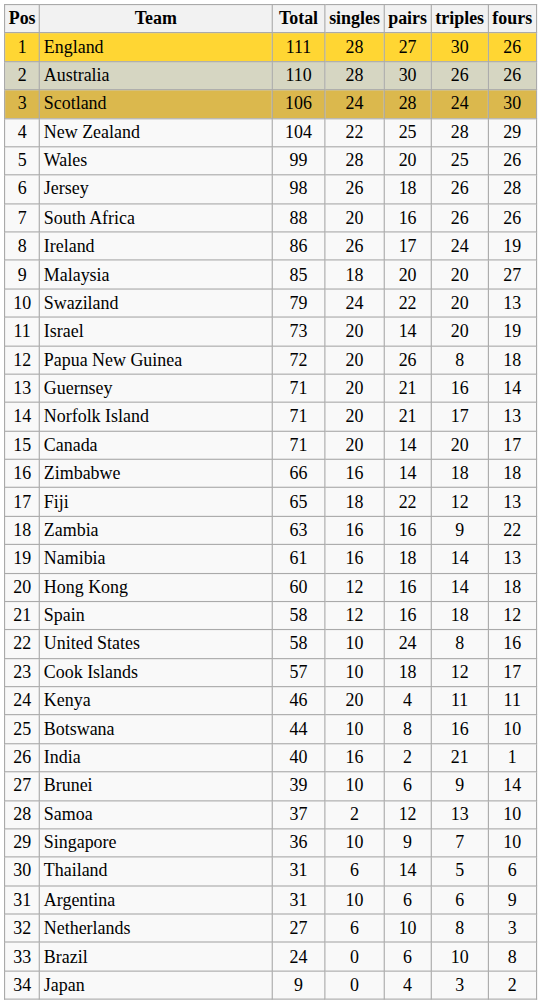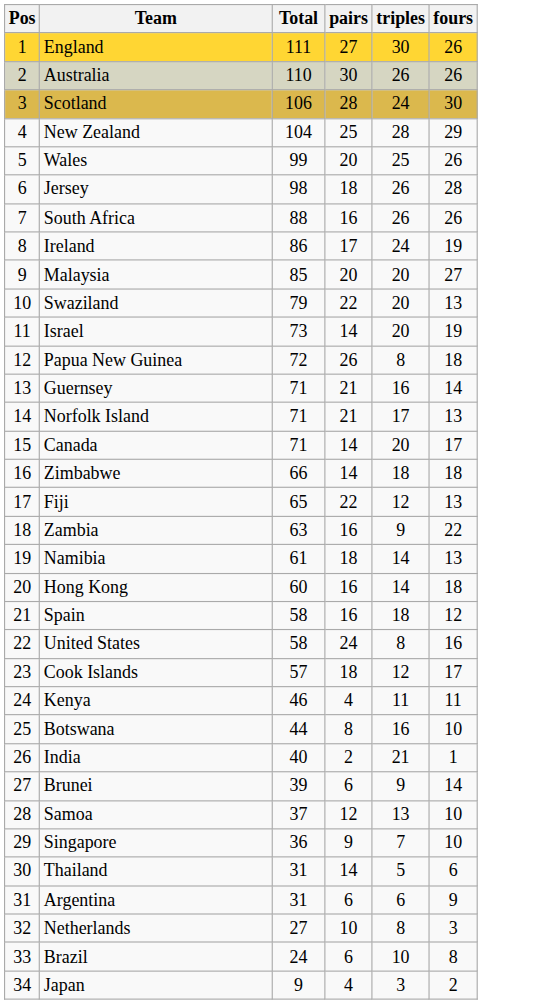 <table class="wikitable" style="font-size: 100%">
 <tr>
 <th width=20>Pos</th>
 <th width=200>Team</th>
 <th width=40><strong>Total</strong></th>
-<th width=30>singles</th>
 <th width=30>pairs</th>
 <th width=30>triples</th>
 <th width=30>fours</th>
 </tr>
 <tr align=center style="background: #FFD633;">
 <td>1</td>
 <td align="left"> England</td>
 <td>111</td>
-<td>28</td>
 <td>27</td>
 <td>30</td>
 <td>26</td>
 </tr>
 <tr align=center style="background: #D6D6C2;">
 <td>2</td>
 <td align="left"> Australia</td>
 <td>110</td>
-<td>28</td>
 <td>30</td>
 <td>26</td>
 <td>26</td>
 </tr>
 <tr align=center style="background: #DBB84D;">
 <td>3</td>
 <td align="left"> Scotland</td>
 <td>106</td>
-<td>24</td>
 <td>28</td>
 <td>24</td>
 <td>30</td>
 </tr>
 <tr align=center>
 <td>4</td>
 <td align="left"> New Zealand</td>
 <td>104</td>
-<td>22</td>
 <td>25</td>
 <td>28</td>
 <td>29</td>
 </tr>
 <tr align=center>
 <td>5</td>
 <td align="left"> Wales</td>
 <td>99</td>
-<td>28</td>
 <td>20</td>
 <td>25</td>
 <td>26</td>
 </tr>
 <tr align=center>
 <td>6</td>
 <td align="left"> Jersey</td>
 <td>98</td>
-<td>26</td>
 <td>18</td>
 <td>26</td>
 <td>28</td>
 </tr>
 <tr align=center>
 <td>7</td>
 <td align="left"> South Africa</td>
 <td>88</td>
-<td>20</td>
 <td>16</td>
 <td>26</td>
 <td>26</td>
 </tr>
 <tr align=center>
 <td>8</td>
 <td align="left"> Ireland</td>
 <td>86</td>
-<td>26</td>
 <td>17</td>
 <td>24</td>
 <td>19</td>
 </tr>
 <tr align=center>
 <td>9</td>
 <td align="left"> Malaysia</td>
 <td>85</td>
-<td>18</td>
 <td>20</td>
 <td>20</td>
 <td>27</td>
 </tr>
 <tr align=center>
 <td>10</td>
 <td align="left"> Swaziland</td>
 <td>79</td>
-<td>24</td>
 <td>22</td>
 <td>20</td>
 <td>13</td>
 </tr>
 <tr align=center>
 <td>11</td>
 <td align="left"> Israel</td>
 <td>73</td>
-<td>20</td>
 <td>14</td>
 <td>20</td>
 <td>19</td>
 </tr>
 <tr align=center>
 <td>12</td>
 <td align="left"> Papua New Guinea</td>
 <td>72</td>
-<td>20</td>
 <td>26</td>
 <td>8</td>
 <td>18</td>
 </tr>
 <tr align=center>
 <td>13</td>
 <td align="left"> Guernsey</td>
 <td>71</td>
-<td>20</td>
 <td>21</td>
 <td>16</td>
 <td>14</td>
 </tr>
 <tr align=center>
 <td>14</td>
 <td align="left"> Norfolk Island</td>
 <td>71</td>
-<td>20</td>
 <td>21</td>
 <td>17</td>
 <td>13</td>
 </tr>
 <tr align=center>
 <td>15</td>
 <td align="left"> Canada</td>
 <td>71</td>
-<td>20</td>
 <td>14</td>
 <td>20</td>
 <td>17</td>
 </tr>
 <tr align=center>
 <td>16</td>
 <td align="left"> Zimbabwe</td>
 <td>66</td>
-<td>16</td>
 <td>14</td>
 <td>18</td>
 <td>18</td>
 </tr>
 <tr align=center>
 <td>17</td>
 <td align="left"> Fiji</td>
 <td>65</td>
-<td>18</td>
 <td>22</td>
 <td>12</td>
 <td>13</td>
 </tr>
 <tr align=center>
 <td>18</td>
 <td align="left"> Zambia</td>
 <td>63</td>
 <td>16</td>
-<td>16</td>
 <td>9</td>
 <td>22</td>
 </tr>
 <tr align=center>
 <td>19</td>
 <td align="left"> Namibia</td>
 <td>61</td>
-<td>16</td>
 <td>18</td>
 <td>14</td>
 <td>13</td>
 </tr>
 <tr align=center>
 <td>20</td>
 <td align="left"> Hong Kong</td>
 <td>60</td>
-<td>12</td>
 <td>16</td>
 <td>14</td>
 <td>18</td>
 </tr>
 <tr align=center>
 <td>21</td>
 <td align="left"> Spain</td>
 <td>58</td>
-<td>12</td>
 <td>16</td>
 <td>18</td>
 <td>12</td>
 </tr>
 <tr align=center>
 <td>22</td>
 <td align="left"> United States</td>
 <td>58</td>
-<td>10</td>
 <td>24</td>
 <td>8</td>
 <td>16</td>
 </tr>
 <tr align=center>
 <td>23</td>
 <td align="left"> Cook Islands</td>
 <td>57</td>
-<td>10</td>
 <td>18</td>
 <td>12</td>
 <td>17</td>
 </tr>
 <tr align=center>
 <td>24</td>
 <td align="left"> Kenya</td>
 <td>46</td>
-<td>20</td>
 <td>4</td>
 <td>11</td>
 <td>11</td>
 </tr>
 <tr align=center>
 <td>25</td>
 <td align="left"> Botswana</td>
 <td>44</td>
-<td>10</td>
 <td>8</td>
 <td>16</td>
 <td>10</td>
 </tr>
 <tr align=center>
 <td>26</td>
 <td align="left"> India</td>
 <td>40</td>
-<td>16</td>
 <td>2</td>
 <td>21</td>
 <td>1</td>
 </tr>
 <tr align=center>
 <td>27</td>
 <td align="left"> Brunei</td>
 <td>39</td>
-<td>10</td>
 <td>6</td>
 <td>9</td>
 <td>14</td>
 </tr>
 <tr align=center>
 <td>28</td>
 <td align="left"> Samoa</td>
 <td>37</td>
-<td>2</td>
 <td>12</td>
 <td>13</td>
 <td>10</td>
 </tr>
 <tr align=center>
 <td>29</td>
 <td align="left"> Singapore</td>
 <td>36</td>
-<td>10</td>
 <td>9</td>
 <td>7</td>
 <td>10</td>
 </tr>
 <tr align=center>
 <td>30</td>
 <td align="left"> Thailand</td>
 <td>31</td>
-<td>6</td>
 <td>14</td>
 <td>5</td>
 <td>6</td>
 </tr>
 <tr align=center>
 <td>31</td>
 <td align="left"> Argentina</td>
 <td>31</td>
-<td>10</td>
 <td>6</td>
 <td>6</td>
 <td>9</td>
 </tr>
 <tr align=center>
 <td>32</td>
 <td align="left"> Netherlands</td>
 <td>27</td>
-<td>6</td>
 <td>10</td>
 <td>8</td>
 <td>3</td>
 </tr>
 <tr align=center>
 <td>33</td>
 <td align="left"> Brazil</td>
 <td>24</td>
-<td>0</td>
 <td>6</td>
 <td>10</td>
 <td>8</td>
 </tr>
 <tr align=center>
 <td>34</td>
 <td align="left"> Japan</td>
 <td>9</td>
-<td>0</td>
 <td>4</td>
 <td>3</td>
 <td>2</td>
 </tr>
 </table>
